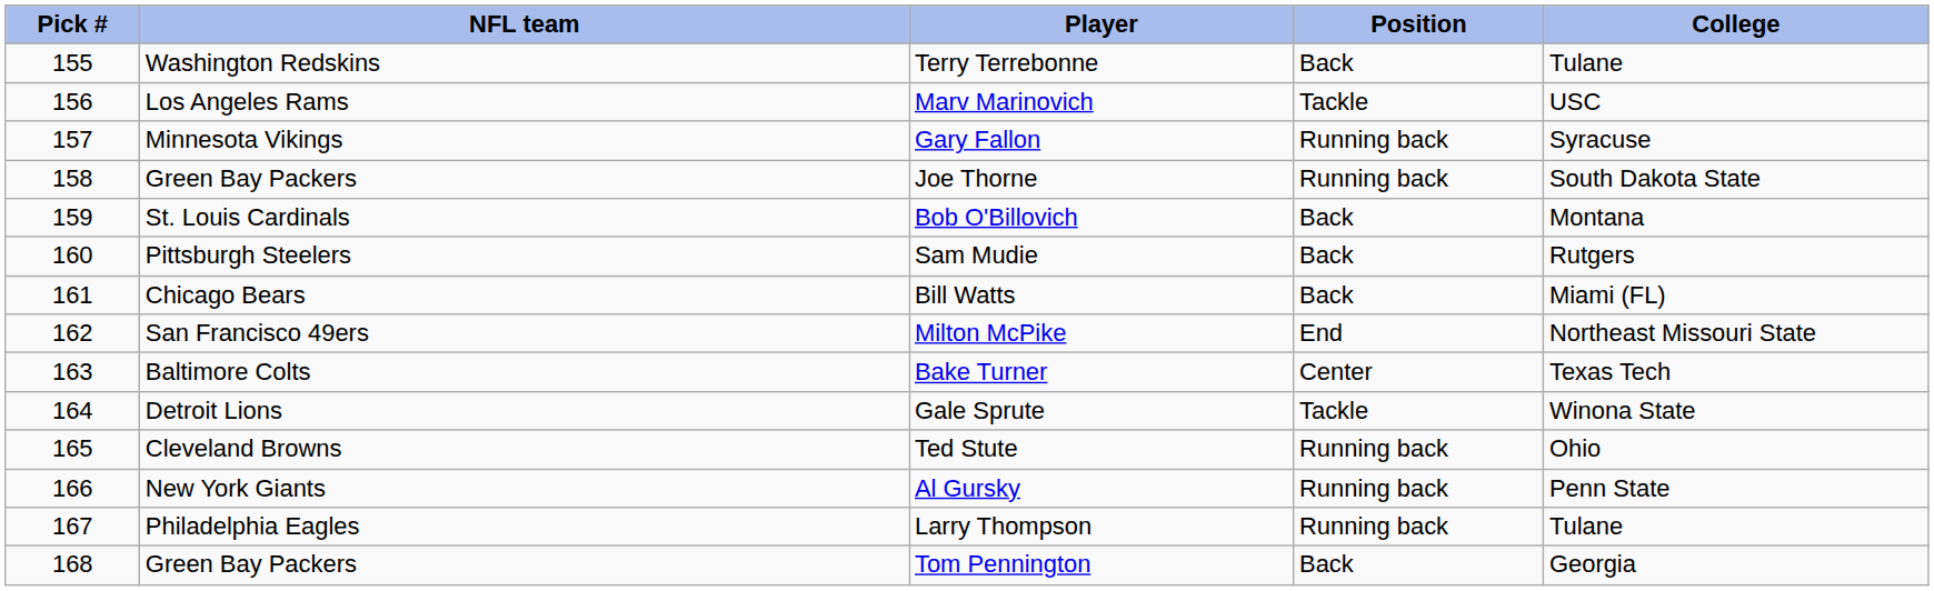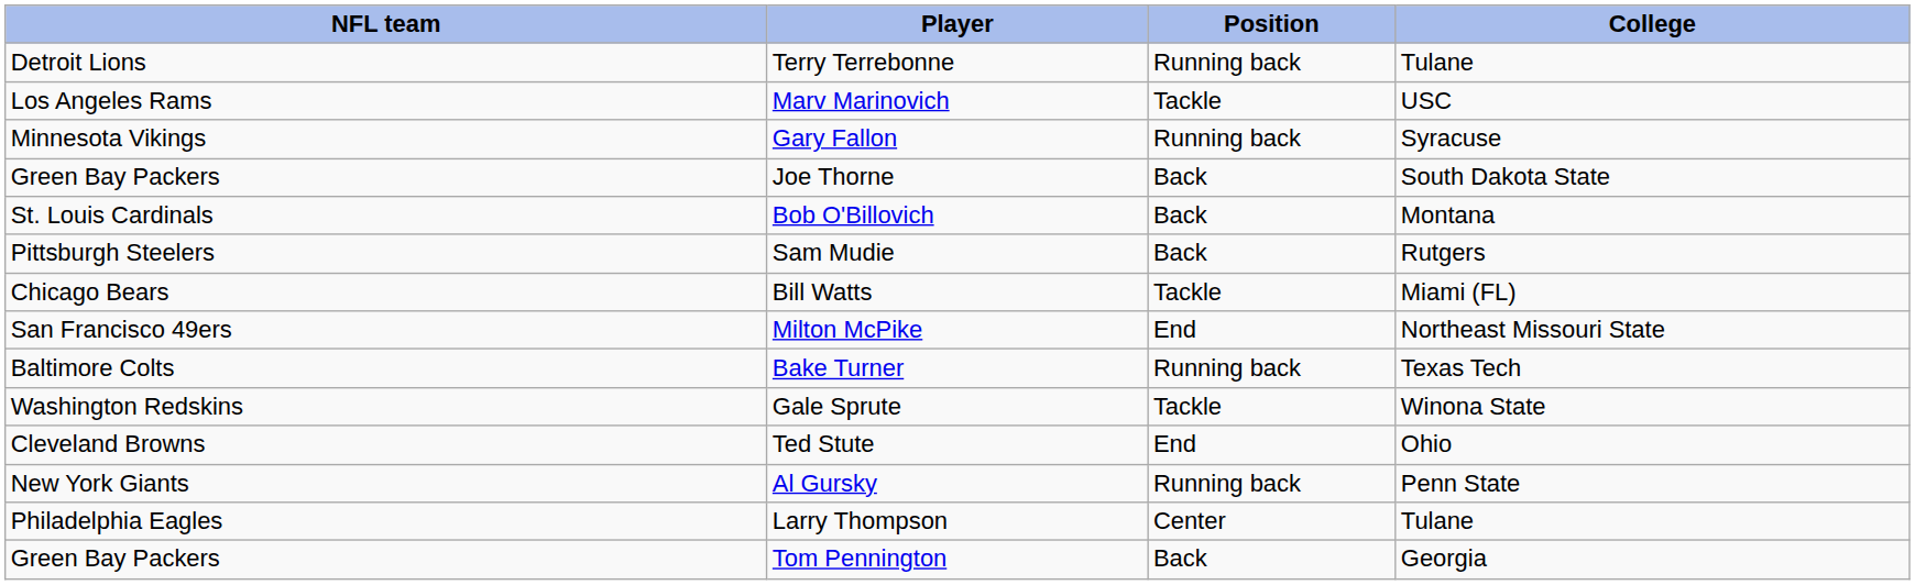 <table class="wikitable sortable sortable" style="width: 100%">
 <tr>
-<th style="background:#a8bdec; width:7%;">Pick #</th>
 <th style="width:40%; background:#a8bdec;">NFL team</th>
 <th style="width:20%; background:#a8bdec;">Player</th>
 <th style="width:13%; background:#a8bdec;">Position</th>
 <th style="background:#A8BDEC;">College</th>
 </tr>
 <tr>
-<td align=center>155</td>
-<td>Washington Redskins</td>
+<td>Detroit Lions</td>
 <td>Terry Terrebonne</td>
-<td>Back</td>
+<td>Running back</td>
 <td>Tulane</td>
 </tr>
 <tr>
-<td align=center>156</td>
 <td>Los Angeles Rams</td>
 <td><a href='#'>Marv Marinovich</a></td>
 <td>Tackle</td>
 <td>USC</td>
 </tr>
 <tr>
-<td align=center>157</td>
 <td>Minnesota Vikings</td>
 <td><a href='#'>Gary Fallon</a></td>
 <td>Running back</td>
 <td>Syracuse</td>
 </tr>
 <tr>
-<td align=center>158</td>
 <td>Green Bay Packers</td>
 <td>Joe Thorne</td>
-<td>Running back</td>
+<td>Back</td>
 <td>South Dakota State</td>
 </tr>
 <tr>
-<td align=center>159</td>
 <td>St. Louis Cardinals</td>
 <td><a href='#'>Bob O'Billovich</a></td>
 <td>Back</td>
 <td>Montana</td>
 </tr>
 <tr>
-<td align=center>160</td>
 <td>Pittsburgh Steelers</td>
 <td>Sam Mudie</td>
 <td>Back</td>
 <td>Rutgers</td>
 </tr>
 <tr>
-<td align=center>161</td>
 <td>Chicago Bears</td>
 <td>Bill Watts</td>
-<td>Back</td>
+<td>Tackle</td>
 <td>Miami (FL)</td>
 </tr>
 <tr>
-<td align=center>162</td>
 <td>San Francisco 49ers</td>
 <td><a href='#'>Milton McPike</a></td>
 <td>End</td>
 <td>Northeast Missouri State</td>
 </tr>
 <tr>
-<td align=center>163</td>
 <td>Baltimore Colts</td>
 <td><a href='#'>Bake Turner</a></td>
-<td>Center</td>
+<td>Running back</td>
 <td>Texas Tech</td>
 </tr>
 <tr>
-<td align=center>164</td>
-<td>Detroit Lions</td>
+<td>Washington Redskins</td>
 <td>Gale Sprute</td>
 <td>Tackle</td>
 <td>Winona State</td>
 </tr>
 <tr>
-<td align=center>165</td>
 <td>Cleveland Browns</td>
 <td>Ted Stute</td>
-<td>Running back</td>
+<td>End</td>
 <td>Ohio</td>
 </tr>
 <tr>
-<td align=center>166</td>
 <td>New York Giants</td>
 <td><a href='#'>Al Gursky</a></td>
 <td>Running back</td>
 <td>Penn State</td>
 </tr>
 <tr>
-<td align=center>167</td>
 <td>Philadelphia Eagles</td>
 <td>Larry Thompson</td>
-<td>Running back</td>
+<td>Center</td>
 <td>Tulane</td>
 </tr>
 <tr>
-<td align=center>168</td>
 <td>Green Bay Packers</td>
 <td><a href='#'>Tom Pennington</a></td>
 <td>Back</td>
 <td>Georgia</td>
 </tr>
 </table>
